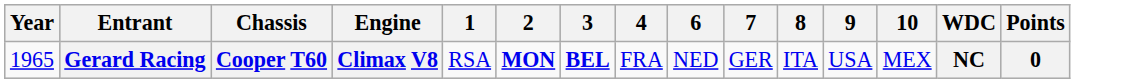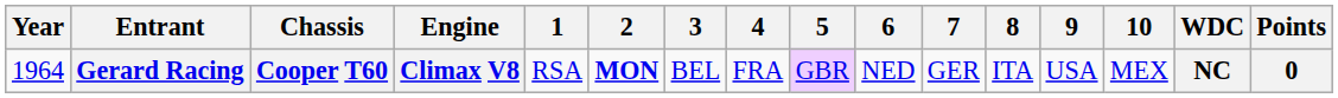 <table class="wikitable" style="text-align:center; font-size:90%">
 <tr>
 <th>Year</th>
 <th>Entrant</th>
 <th>Chassis</th>
 <th>Engine</th>
 <th>1</th>
 <th>2</th>
 <th>3</th>
 <th>4</th>
+<th>5</th>
 <th>6</th>
 <th>7</th>
 <th>8</th>
 <th>9</th>
 <th>10</th>
 <th>WDC</th>
 <th>Points</th>
 </tr>
 <tr>
-<td><a href='#'>1965</a></td>
+<td><a href='#'>1964</a></td>
 <th><a href='#'>Gerard Racing</a></th>
 <th><a href='#'>Cooper</a> <a href='#'>T60</a></th>
 <th><a href='#'>Climax</a> <a href='#'>V8</a></th>
 <td><a href='#'>RSA</a></td>
 <td><strong><a href='#'>MON</a></strong></td>
-<td><strong><a href='#'>BEL</a></strong></td>
+<td><a href='#'>BEL</a></td>
 <td><a href='#'>FRA</a></td>
+<td style="background:#EFCFFF;"><a href='#'>GBR</a><br></td>
 <td><a href='#'>NED</a></td>
 <td><a href='#'>GER</a></td>
 <td><a href='#'>ITA</a></td>
 <td><a href='#'>USA</a></td>
 <td><a href='#'>MEX</a></td>
 <th>NC</th>
 <th>0</th>
 </tr>
 </table>
